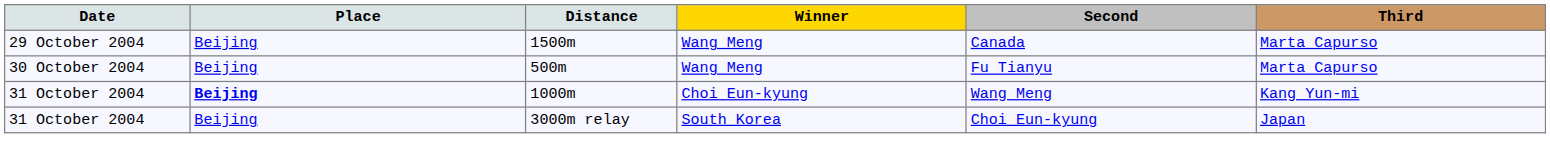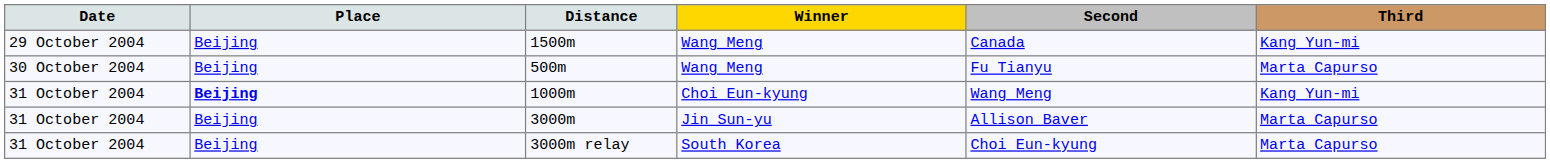 <table bgcolor="#f7f8ff" cellpadding="3" cellspacing="0" border="1" style="font-size: 95%; border: gray solid 1px; border-collapse: collapse;">
 <tr bgcolor="#CCCCCC">
 <td align="center" bgcolor="#DCE5E5" width="150"><strong>Date</strong></td>
 <td align="center" bgcolor="#DCE5E5" width="280"><strong>Place</strong></td>
 <td align="center" bgcolor="#DCE5E5" width="120"><strong>Distance</strong></td>
 <td align="center" bgcolor="gold" width="240"><strong>Winner</strong></td>
 <td align="center" bgcolor="silver" width="240"><strong>Second</strong></td>
 <td align="center" bgcolor="CC9966" width="240"><strong>Third</strong></td>
 </tr>
 <tr align="left">
 <td>29 October 2004</td>
 <td> <a href='#'>Beijing</a></td>
 <td>1500m</td>
 <td> <a href='#'>Wang Meng</a></td>
 <td> <a href='#'>Canada</a></td>
-<td> <a href='#'>Marta Capurso</a></td>
+<td> <a href='#'>Kang Yun-mi</a></td>
 </tr>
 <tr align="left">
 <td>30 October 2004</td>
 <td> <a href='#'>Beijing</a></td>
 <td>500m</td>
 <td> <a href='#'>Wang Meng</a></td>
 <td> <a href='#'>Fu Tianyu</a></td>
 <td> <a href='#'>Marta Capurso</a></td>
 </tr>
 <tr align="left">
 <td>31 October 2004</td>
 <td><strong> <a href='#'>Beijing</a></strong></td>
 <td>1000m</td>
 <td> <a href='#'>Choi Eun-kyung</a></td>
 <td> <a href='#'>Wang Meng</a></td>
 <td> <a href='#'>Kang Yun-mi</a></td>
 </tr>
 <tr align="left">
 <td>31 October 2004</td>
 <td> <a href='#'>Beijing</a></td>
+<td>3000m</td>
+<td> <a href='#'>Jin Sun-yu</a></td>
+<td> <a href='#'>Allison Baver</a></td>
+<td> <a href='#'>Marta Capurso</a></td>
+</tr>
+<tr align="left">
+<td>31 October 2004</td>
+<td> <a href='#'>Beijing</a></td>
 <td>3000m relay</td>
 <td> <a href='#'>South Korea</a></td>
 <td> <a href='#'>Choi Eun-kyung</a></td>
-<td> <a href='#'>Japan</a></td>
+<td> <a href='#'>Marta Capurso</a></td>
 </tr>
 </table>
